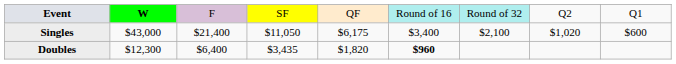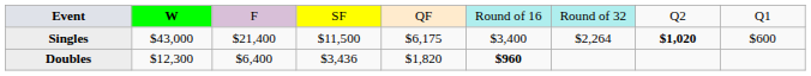 <table class=wikitable style=font-size:90%;text-align:center>
 <tr>
 <td style="width:130px; background:#dfe2e9;"><strong>Event</strong></td>
 <td style="width:80px; background:lime;"><strong>W</strong></td>
 <td style="width:85px; background:thistle;">F</td>
 <td style="width:85px; background:#ff0;">SF</td>
 <td style="width:85px; background:#ffebcd;">QF</td>
 <td style="width:85px; background:#afeeee;">Round of 16</td>
 <td style="width:85px; background:#afeeee;">Round of 32</td>
 <td width=85>Q2</td>
 <td width=85>Q1</td>
 </tr>
 <tr>
 <th style=background:#ededed>Singles</th>
 <td>$43,000</td>
 <td>$21,400</td>
-<td>$11,050</td>
+<td>$11,500</td>
 <td>$6,175</td>
 <td>$3,400</td>
-<td>$2,100</td>
-<td>$1,020</td>
+<td>$2,264</td>
+<td><strong>$1,020</strong></td>
 <td>$600</td>
 </tr>
 <tr>
 <th style=background:#ededed>Doubles</th>
 <td>$12,300</td>
 <td>$6,400</td>
-<td>$3,435</td>
+<td>$3,436</td>
 <td>$1,820</td>
 <td><strong>$960</strong></td>
 <td></td>
 <td></td>
 <td></td>
 </tr>
 </table>
